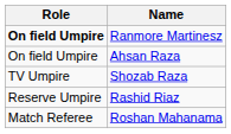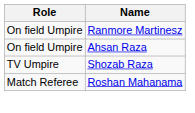 <table class="wikitable">
 <tr>
 <th>Role</th>
 <th>Name</th>
 </tr>
 <tr>
-<td><strong>On field Umpire</strong></td>
+<td>On field Umpire</td>
 <td> <a href='#'>Ranmore Martinesz</a></td>
 </tr>
 <tr>
 <td>On field Umpire</td>
 <td> <a href='#'>Ahsan Raza</a></td>
 </tr>
 <tr>
 <td>TV Umpire</td>
 <td> <a href='#'>Shozab Raza</a></td>
 </tr>
 <tr>
-<td>Reserve Umpire</td>
-<td> <a href='#'>Rashid Riaz</a></td>
-</tr>
-<tr>
 <td>Match Referee</td>
 <td> <a href='#'>Roshan Mahanama</a></td>
 </tr>
 </table>
